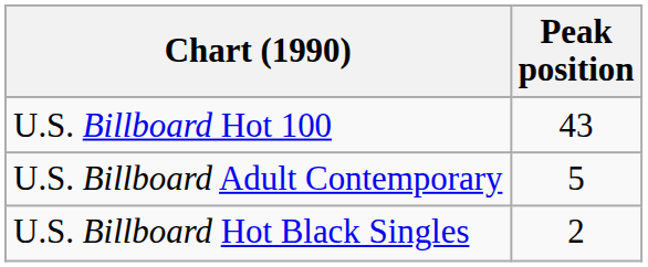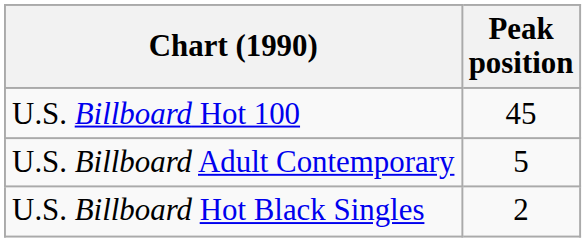 <table class="wikitable">
 <tr>
 <th>Chart (1990)</th>
 <th>Peak<br>position</th>
 </tr>
 <tr>
 <td>U.S. <a href='#'><em>Billboard</em> Hot 100</a></td>
-<td align="center">43</td>
+<td align="center">45</td>
 </tr>
 <tr>
 <td>U.S. <em>Billboard</em> <a href='#'>Adult Contemporary</a></td>
 <td align="center">5</td>
 </tr>
 <tr>
 <td>U.S. <em>Billboard</em> <a href='#'>Hot Black Singles</a></td>
 <td align="center">2</td>
 </tr>
 </table>
